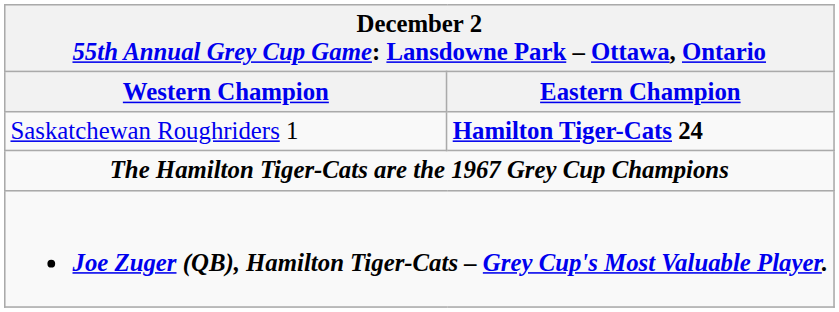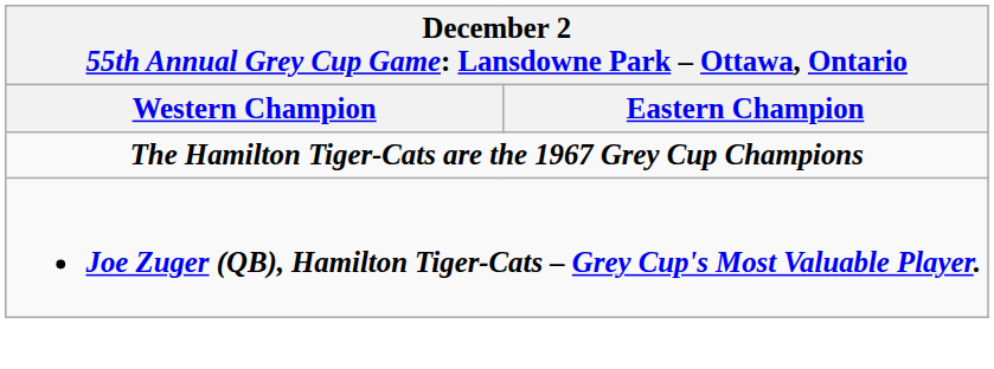 <table class="wikitable" valign="top">
 <tr>
 <th colspan="2">December 2<br><a href='#'><em>55th Annual Grey Cup Game</em></a>: <a href='#'>Lansdowne Park</a> – <a href='#'>Ottawa</a>, <a href='#'>Ontario</a></th>
 </tr>
 <tr>
 <th><a href='#'>Western Champion</a></th>
 <th><a href='#'>Eastern Champion</a></th>
 </tr>
 <tr>
-<td><a href='#'>Saskatchewan Roughriders</a> 1</td>
-<td><strong><a href='#'>Hamilton Tiger-Cats</a> 24</strong></td>
-</tr>
-<tr>
 <td colspan="2" align="center"><strong><em>The Hamilton Tiger-Cats are the 1967 Grey Cup Champions</em></strong></td>
 </tr>
 <tr>
 <td colspan="2" align="center"><br><ul><li><strong><em><a href='#'>Joe Zuger</a> (QB), Hamilton Tiger-Cats – <a href='#'>Grey Cup's Most Valuable Player</a>.</em></strong></li></ul></td>
 </tr>
 </table>
